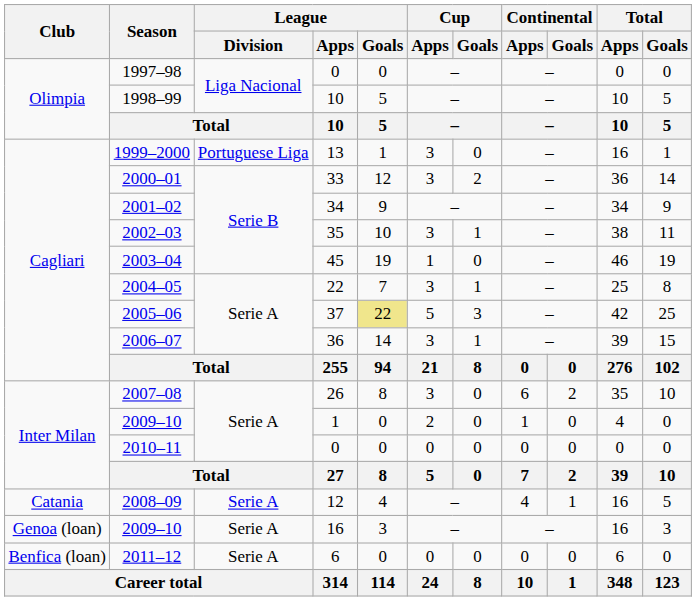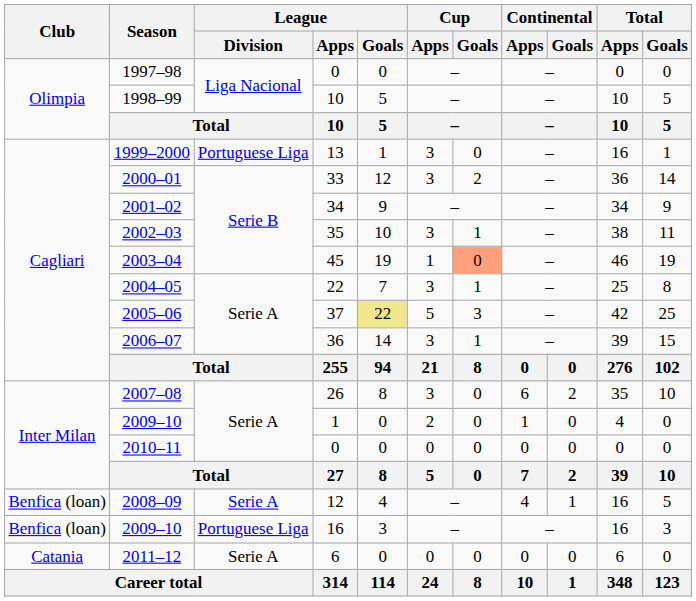 <table class="wikitable" style="text-align:center">
 <tr>
 <th rowspan="2">Club</th>
 <th rowspan="2">Season</th>
 <th colspan="3">League</th>
 <th colspan="2">Cup</th>
 <th colspan="2">Continental</th>
 <th colspan="2">Total</th>
 </tr>
 <tr>
 <th>Division</th>
 <th>Apps</th>
 <th>Goals</th>
 <th>Apps</th>
 <th>Goals</th>
 <th>Apps</th>
 <th>Goals</th>
 <th>Apps</th>
 <th>Goals</th>
 </tr>
 <tr>
 <td rowspan="3"><a href='#'>Olimpia</a></td>
 <td>1997–98</td>
 <td rowspan="2"><a href='#'>Liga Nacional</a></td>
 <td>0</td>
 <td>0</td>
 <td colspan="2">–</td>
 <td colspan="2">–</td>
 <td>0</td>
 <td>0</td>
 </tr>
 <tr>
 <td>1998–99</td>
 <td>10</td>
 <td>5</td>
 <td colspan="2">–</td>
 <td colspan="2">–</td>
 <td>10</td>
 <td>5</td>
 </tr>
 <tr>
 <th colspan="2">Total</th>
 <th>10</th>
 <th>5</th>
 <th colspan="2">–</th>
 <th colspan="2">–</th>
 <th>10</th>
 <th>5</th>
 </tr>
 <tr>
 <td rowspan="9"><a href='#'>Cagliari</a></td>
 <td><a href='#'>1999–2000</a></td>
 <td><a href='#'>Portuguese Liga</a></td>
 <td>13</td>
 <td>1</td>
 <td>3</td>
 <td>0</td>
 <td colspan="2">–</td>
 <td>16</td>
 <td>1</td>
 </tr>
 <tr>
 <td><a href='#'>2000–01</a></td>
 <td rowspan="4"><a href='#'>Serie B</a></td>
 <td>33</td>
 <td>12</td>
 <td>3</td>
 <td>2</td>
 <td colspan="2">–</td>
 <td>36</td>
 <td>14</td>
 </tr>
 <tr>
 <td><a href='#'>2001–02</a></td>
 <td>34</td>
 <td>9</td>
 <td colspan="2">–</td>
 <td colspan="2">–</td>
 <td>34</td>
 <td>9</td>
 </tr>
 <tr>
 <td><a href='#'>2002–03</a></td>
 <td>35</td>
 <td>10</td>
 <td>3</td>
 <td>1</td>
 <td colspan="2">–</td>
 <td>38</td>
 <td>11</td>
 </tr>
 <tr>
 <td><a href='#'>2003–04</a></td>
 <td>45</td>
 <td>19</td>
 <td>1</td>
-<td>0</td>
+<td style="background: lightsalmon;">0</td>
 <td colspan="2">–</td>
 <td>46</td>
 <td>19</td>
 </tr>
 <tr>
 <td><a href='#'>2004–05</a></td>
 <td rowspan="3">Serie A</td>
 <td>22</td>
 <td>7</td>
 <td>3</td>
 <td>1</td>
 <td colspan="2">–</td>
 <td>25</td>
 <td>8</td>
 </tr>
 <tr>
 <td><a href='#'>2005–06</a></td>
 <td>37</td>
 <td style="background: khaki;">22</td>
 <td>5</td>
 <td>3</td>
 <td colspan="2">–</td>
 <td>42</td>
 <td>25</td>
 </tr>
 <tr>
 <td><a href='#'>2006–07</a></td>
 <td>36</td>
 <td>14</td>
 <td>3</td>
 <td>1</td>
 <td colspan="2">–</td>
 <td>39</td>
 <td>15</td>
 </tr>
 <tr>
 <th colspan="2">Total</th>
 <th>255</th>
 <th>94</th>
 <th>21</th>
 <th>8</th>
 <th>0</th>
 <th>0</th>
 <th>276</th>
 <th>102</th>
 </tr>
 <tr>
 <td rowspan="4"><a href='#'>Inter Milan</a></td>
 <td><a href='#'>2007–08</a></td>
 <td rowspan="3">Serie A</td>
 <td>26</td>
 <td>8</td>
 <td>3</td>
 <td>0</td>
 <td>6</td>
 <td>2</td>
 <td>35</td>
 <td>10</td>
 </tr>
 <tr>
 <td><a href='#'>2009–10</a></td>
 <td>1</td>
 <td>0</td>
 <td>2</td>
 <td>0</td>
 <td>1</td>
 <td>0</td>
 <td>4</td>
 <td>0</td>
 </tr>
 <tr>
 <td><a href='#'>2010–11</a></td>
 <td>0</td>
 <td>0</td>
 <td>0</td>
 <td>0</td>
 <td>0</td>
 <td>0</td>
 <td>0</td>
 <td>0</td>
 </tr>
 <tr>
 <th colspan="2">Total</th>
 <th>27</th>
 <th>8</th>
 <th>5</th>
 <th>0</th>
 <th>7</th>
 <th>2</th>
 <th>39</th>
 <th>10</th>
 </tr>
 <tr>
-<td><a href='#'>Catania</a></td>
+<td><a href='#'>Benfica</a> (loan)</td>
 <td><a href='#'>2008–09</a></td>
 <td><a href='#'>Serie A</a></td>
 <td>12</td>
 <td>4</td>
 <td colspan="2">–</td>
 <td>4</td>
 <td>1</td>
 <td>16</td>
 <td>5</td>
 </tr>
 <tr>
-<td><a href='#'>Genoa</a> (loan)</td>
+<td><a href='#'>Benfica</a> (loan)</td>
 <td><a href='#'>2009–10</a></td>
-<td>Serie A</td>
+<td><a href='#'>Portuguese Liga</a></td>
 <td>16</td>
 <td>3</td>
 <td colspan="2">–</td>
 <td colspan="2">–</td>
 <td>16</td>
 <td>3</td>
 </tr>
 <tr>
-<td><a href='#'>Benfica</a> (loan)</td>
+<td><a href='#'>Catania</a></td>
 <td><a href='#'>2011–12</a></td>
 <td>Serie A</td>
 <td>6</td>
 <td>0</td>
 <td>0</td>
 <td>0</td>
 <td>0</td>
 <td>0</td>
 <td>6</td>
 <td>0</td>
 </tr>
 <tr>
 <th colspan="3">Career total</th>
 <th>314</th>
 <th>114</th>
 <th>24</th>
 <th>8</th>
 <th>10</th>
 <th>1</th>
 <th>348</th>
 <th>123</th>
 </tr>
 </table>
